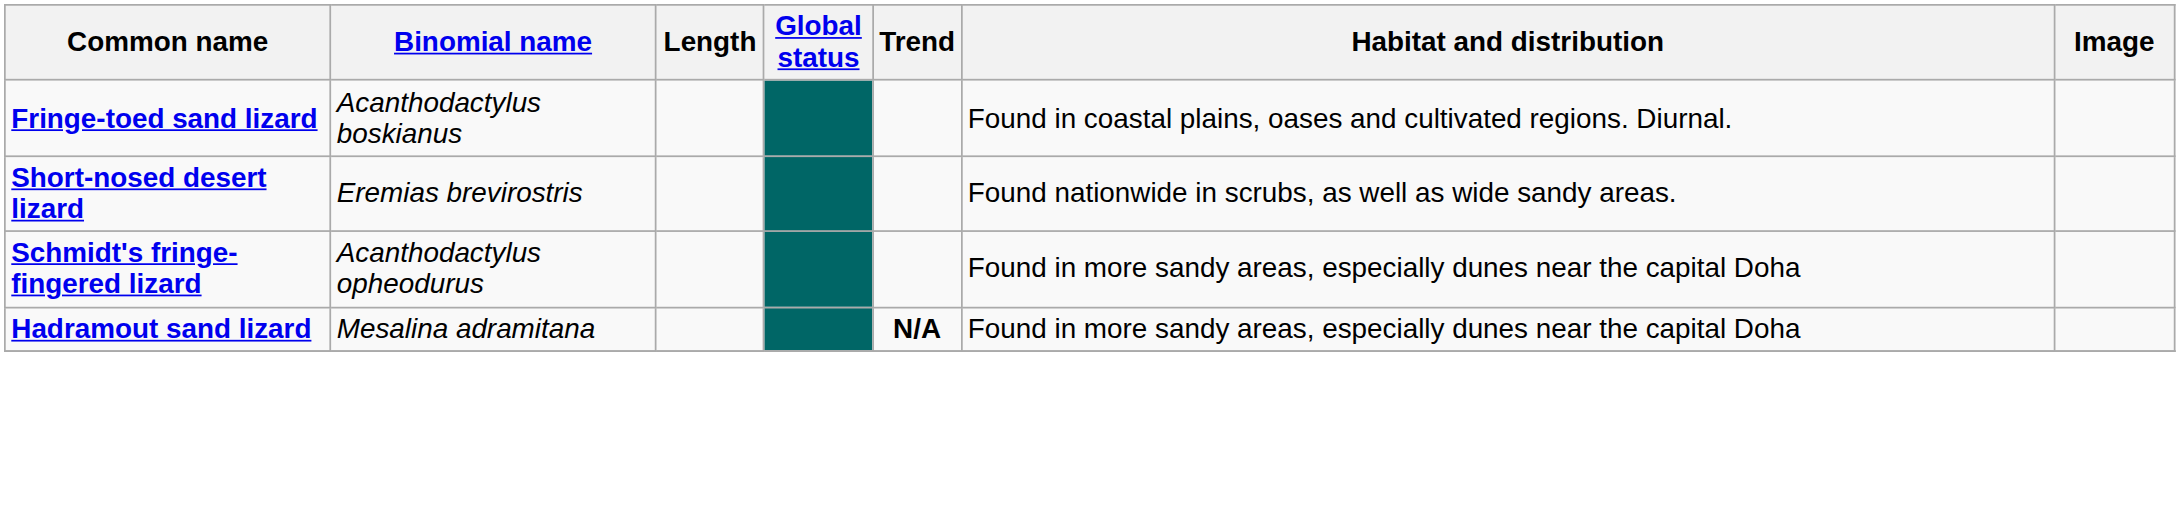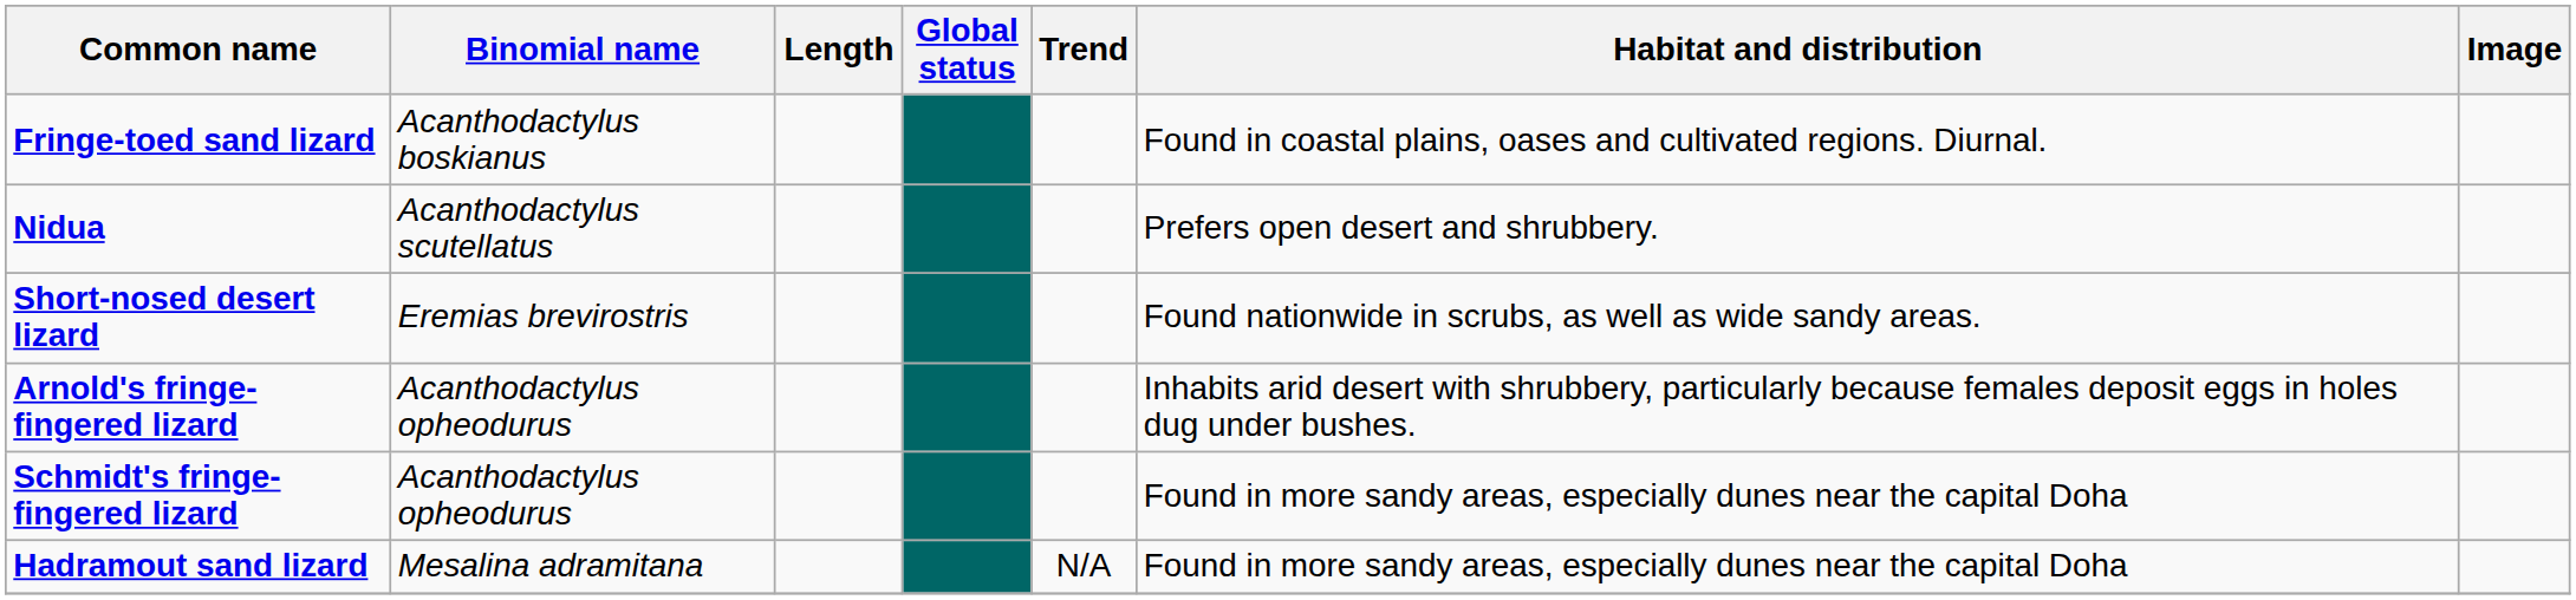 <table class="wikitable sortable">
 <tr>
 <th width="15%">Common name</th>
 <th width="15%"><a href='#'>Binomial name</a></th>
 <th width="5%">Length</th>
 <th width="5%"><a href='#'>Global status</a></th>
 <th width="1%">Trend</th>
 <th class="unsortable">Habitat and distribution</th>
 <th class="unsortable">Image</th>
 </tr>
 <tr>
 <td><strong><a href='#'>Fringe-toed sand lizard</a></strong></td>
 <td><em>Acanthodactylus boskianus</em></td>
 <td></td>
 <td align=center style="background: #006666"></td>
 <td align=center></td>
 <td>Found in coastal plains, oases and cultivated regions. Diurnal.</td>
 <td></td>
 </tr>
 <tr>
+<td><strong><a href='#'>Nidua</a></strong></td>
+<td><em>Acanthodactylus scutellatus</em></td>
+<td></td>
+<td align=center style="background: #006666"></td>
+<td align=center></td>
+<td>Prefers open desert and shrubbery.</td>
+<td></td>
+</tr>
+<tr>
 <td><strong><a href='#'>Short-nosed desert lizard</a></strong></td>
 <td><em>Eremias brevirostris </em></td>
 <td></td>
 <td align=center style="background: #006666"></td>
 <td align=center></td>
 <td>Found nationwide in scrubs, as well as wide sandy areas.</td>
+<td></td>
+</tr>
+<tr>
+<td><strong><a href='#'>Arnold's fringe-fingered lizard</a></strong></td>
+<td><em>Acanthodactylus opheodurus</em></td>
+<td></td>
+<td align=center style="background: #006666"></td>
+<td align=center></td>
+<td>Inhabits arid desert with shrubbery, particularly because females deposit eggs in holes dug under bushes.</td>
 <td></td>
 </tr>
 <tr>
 <td><strong><a href='#'>Schmidt's fringe-fingered lizard</a></strong></td>
 <td><em>Acanthodactylus opheodurus</em></td>
 <td></td>
 <td align=center style="background: #006666"></td>
 <td align=center></td>
 <td>Found in more sandy areas, especially dunes near the capital Doha</td>
 <td></td>
 </tr>
 <tr>
 <td><strong><a href='#'>Hadramout sand lizard</a></strong></td>
 <td><em>Mesalina adramitana</em></td>
 <td></td>
 <td align=center style="background: #006666"></td>
-<td align=center><strong>N/A</strong></td>
+<td align=center>N/A</td>
 <td>Found in more sandy areas, especially dunes near the capital Doha</td>
 <td></td>
 </tr>
 <tr>
 </tr>
 </table>
